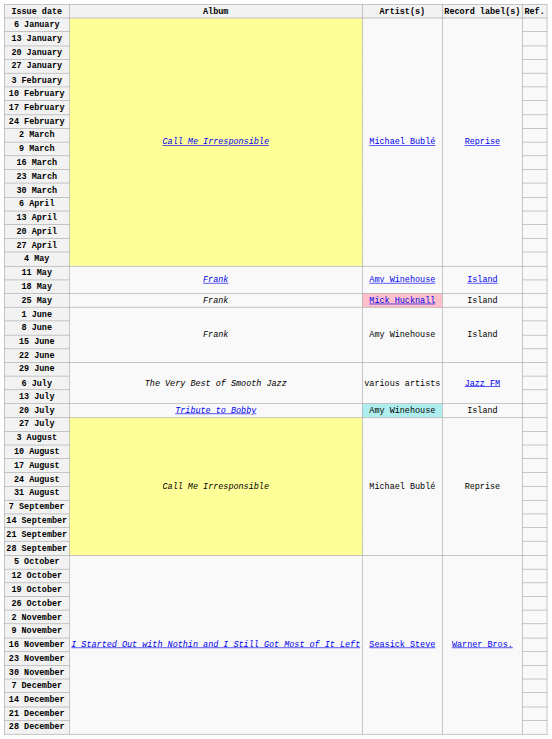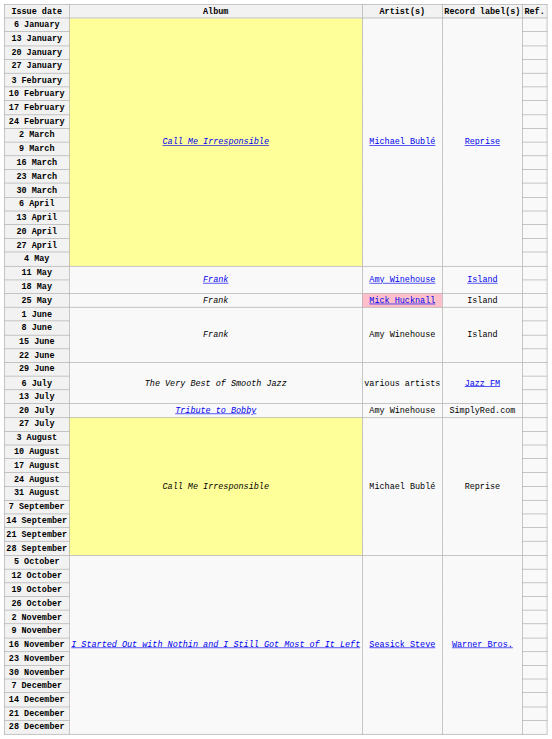 <table class="wikitable plainrowheaders" style="text-align:center">
 <tr>
 <th scope="col">Issue date</th>
 <th scope="col">Album</th>
 <th scope="col">Artist(s)</th>
 <th scope="col">Record label(s)</th>
 <th scope="col">Ref.</th>
 </tr>
 <tr>
 <th scope="row">6 January</th>
 <td rowspan="18" style="background-color:#FFFF99"><em><a href='#'>Call Me Irresponsible</a></em> </td>
 <td rowspan="18"><a href='#'>Michael Bublé</a></td>
 <td rowspan="18"><a href='#'>Reprise</a></td>
 <td></td>
 </tr>
 <tr>
 <th scope="row">13 January</th>
 <td></td>
 </tr>
 <tr>
 <th scope="row">20 January</th>
 <td></td>
 </tr>
 <tr>
 <th scope="row">27 January</th>
 <td></td>
 </tr>
 <tr>
 <th scope="row">3 February</th>
 <td></td>
 </tr>
 <tr>
 <th scope="row">10 February</th>
 <td></td>
 </tr>
 <tr>
 <th scope="row">17 February</th>
 <td></td>
 </tr>
 <tr>
 <th scope="row">24 February</th>
 <td></td>
 </tr>
 <tr>
 <th scope="row">2 March</th>
 <td></td>
 </tr>
 <tr>
 <th scope="row">9 March</th>
 <td></td>
 </tr>
 <tr>
 <th scope="row">16 March</th>
 <td></td>
 </tr>
 <tr>
 <th scope="row">23 March</th>
 <td></td>
 </tr>
 <tr>
 <th scope="row">30 March</th>
 <td></td>
 </tr>
 <tr>
 <th scope="row">6 April</th>
 <td></td>
 </tr>
 <tr>
 <th scope="row">13 April</th>
 <td></td>
 </tr>
 <tr>
 <th scope="row">20 April</th>
 <td></td>
 </tr>
 <tr>
 <th scope="row">27 April</th>
 <td></td>
 </tr>
 <tr>
 <th scope="row">4 May</th>
 <td></td>
 </tr>
 <tr>
 <th scope="row">11 May</th>
 <td rowspan="2"><em><a href='#'>Frank</a></em></td>
 <td rowspan="2"><a href='#'>Amy Winehouse</a></td>
 <td rowspan="2"><a href='#'>Island</a></td>
 <td></td>
 </tr>
 <tr>
 <th scope="row">18 May</th>
 <td></td>
 </tr>
 <tr>
 <th scope="row">25 May</th>
 <td><em>Frank</em></td>
 <td style="background: pink;"><a href='#'>Mick Hucknall</a></td>
 <td>Island</td>
 <td></td>
 </tr>
 <tr>
 <th scope="row">1 June</th>
 <td rowspan="4"><em>Frank</em></td>
 <td rowspan="4">Amy Winehouse</td>
 <td rowspan="4">Island</td>
 <td></td>
 </tr>
 <tr>
 <th scope="row">8 June</th>
 <td></td>
 </tr>
 <tr>
 <th scope="row">15 June</th>
 <td></td>
 </tr>
 <tr>
 <th scope="row">22 June</th>
 <td></td>
 </tr>
 <tr>
 <th scope="row">29 June</th>
 <td rowspan="3"><em>The Very Best of Smooth Jazz</em></td>
 <td rowspan="3">various artists</td>
 <td rowspan="3"><a href='#'>Jazz FM</a></td>
 <td></td>
 </tr>
 <tr>
 <th scope="row">6 July</th>
 <td></td>
 </tr>
 <tr>
 <th scope="row">13 July</th>
 <td></td>
 </tr>
 <tr>
 <th scope="row">20 July</th>
 <td><em><a href='#'>Tribute to Bobby</a></em></td>
-<td style="background: paleturquoise;">Amy Winehouse</td>
-<td>Island</td>
+<td>Amy Winehouse</td>
+<td>SimplyRed.com</td>
 <td></td>
 </tr>
 <tr>
 <th scope="row">27 July</th>
 <td rowspan="10" style="background-color:#FFFF99"><em>Call Me Irresponsible</em> </td>
 <td rowspan="10">Michael Bublé</td>
 <td rowspan="10">Reprise</td>
 <td></td>
 </tr>
 <tr>
 <th scope="row">3 August</th>
 <td></td>
 </tr>
 <tr>
 <th scope="row">10 August</th>
 <td></td>
 </tr>
 <tr>
 <th scope="row">17 August</th>
 <td></td>
 </tr>
 <tr>
 <th scope="row">24 August</th>
 <td></td>
 </tr>
 <tr>
 <th scope="row">31 August</th>
 <td></td>
 </tr>
 <tr>
 <th scope="row">7 September</th>
 <td></td>
 </tr>
 <tr>
 <th scope="row">14 September</th>
 <td></td>
 </tr>
 <tr>
 <th scope="row">21 September</th>
 <td></td>
 </tr>
 <tr>
 <th scope="row">28 September</th>
 <td></td>
 </tr>
 <tr>
 <th scope="row">5 October</th>
 <td rowspan="13"><em><a href='#'>I Started Out with Nothin and I Still Got Most of It Left</a></em></td>
 <td rowspan="13"><a href='#'>Seasick Steve</a></td>
 <td rowspan="13"><a href='#'>Warner Bros.</a></td>
 <td></td>
 </tr>
 <tr>
 <th scope="row">12 October</th>
 <td></td>
 </tr>
 <tr>
 <th scope="row">19 October</th>
 <td></td>
 </tr>
 <tr>
 <th scope="row">26 October</th>
 <td></td>
 </tr>
 <tr>
 <th scope="row">2 November</th>
 <td></td>
 </tr>
 <tr>
 <th scope="row">9 November</th>
 <td></td>
 </tr>
 <tr>
 <th scope="row">16 November</th>
 <td></td>
 </tr>
 <tr>
 <th scope="row">23 November</th>
 <td></td>
 </tr>
 <tr>
 <th scope="row">30 November</th>
 <td></td>
 </tr>
 <tr>
 <th scope="row">7 December</th>
 <td></td>
 </tr>
 <tr>
 <th scope="row">14 December</th>
 <td></td>
 </tr>
 <tr>
 <th scope="row">21 December</th>
 <td></td>
 </tr>
 <tr>
 <th scope="row">28 December</th>
 <td></td>
 </tr>
 </table>
